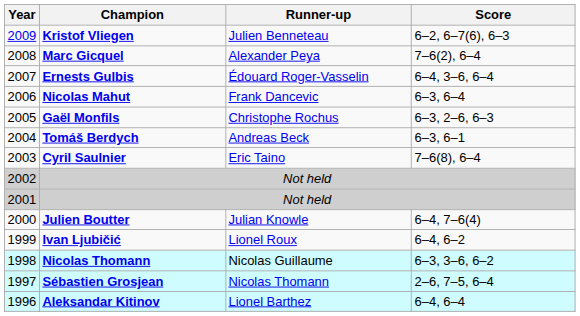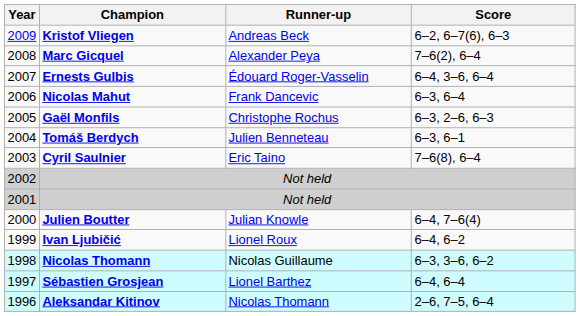 <table class="wikitable" style="font-size:90%">
 <tr>
 <th>Year</th>
 <th width="200">Champion</th>
 <th width="200">Runner-up</th>
 <th width="175">Score</th>
 </tr>
 <tr>
 <td><a href='#'>2009</a></td>
 <td> <strong><a href='#'>Kristof Vliegen</a></strong></td>
-<td> <a href='#'>Julien Benneteau</a></td>
+<td> <a href='#'>Andreas Beck</a></td>
 <td>6–2, 6–7(6), 6–3</td>
 </tr>
 <tr>
 <td>2008</td>
 <td> <strong><a href='#'>Marc Gicquel</a></strong></td>
 <td> <a href='#'>Alexander Peya</a></td>
 <td>7–6(2), 6–4</td>
 </tr>
 <tr>
 <td>2007</td>
 <td> <strong><a href='#'>Ernests Gulbis</a></strong></td>
 <td> <a href='#'>Édouard Roger-Vasselin</a></td>
 <td>6–4, 3–6, 6–4</td>
 </tr>
 <tr>
 <td>2006</td>
 <td> <strong><a href='#'>Nicolas Mahut</a></strong></td>
 <td> <a href='#'>Frank Dancevic</a></td>
 <td>6–3, 6–4</td>
 </tr>
 <tr>
 <td>2005</td>
 <td> <strong><a href='#'>Gaël Monfils</a></strong></td>
 <td> <a href='#'>Christophe Rochus</a></td>
 <td>6–3, 2–6, 6–3</td>
 </tr>
 <tr>
 <td>2004</td>
 <td> <strong><a href='#'>Tomáš Berdych</a></strong></td>
-<td> <a href='#'>Andreas Beck</a></td>
+<td> <a href='#'>Julien Benneteau</a></td>
 <td>6–3, 6–1</td>
 </tr>
 <tr>
 <td>2003</td>
 <td> <strong><a href='#'>Cyril Saulnier</a></strong></td>
 <td> <a href='#'>Eric Taino</a></td>
 <td>7–6(8), 6–4</td>
 </tr>
 <tr>
 <td style="background:#cfcfcf">2002</td>
 <td colspan=3 align=center style="background:#cfcfcf"><em>Not held</em></td>
 </tr>
 <tr>
 <td style="background:#cfcfcf">2001</td>
 <td colspan=3 align=center style="background:#cfcfcf"><em>Not held</em></td>
 </tr>
 <tr>
 <td>2000</td>
 <td> <strong><a href='#'>Julien Boutter</a></strong></td>
 <td> <a href='#'>Julian Knowle</a></td>
 <td>6–4, 7–6(4)</td>
 </tr>
 <tr>
 <td>1999</td>
 <td> <strong><a href='#'>Ivan Ljubičić</a></strong></td>
 <td> <a href='#'>Lionel Roux</a></td>
 <td>6–4, 6–2</td>
 </tr>
 <tr>
 <td bgcolor="CFFCFF">1998</td>
 <td bgcolor="CFFCFF"> <strong><a href='#'>Nicolas Thomann</a></strong></td>
 <td bgcolor="CFFCFF"> Nicolas Guillaume</td>
 <td bgcolor="CFFCFF">6–3, 3–6, 6–2</td>
 </tr>
 <tr>
 <td bgcolor="CFFCFF">1997</td>
 <td bgcolor="CFFCFF"> <strong><a href='#'>Sébastien Grosjean</a></strong></td>
-<td bgcolor="CFFCFF"> <a href='#'>Nicolas Thomann</a></td>
-<td bgcolor="CFFCFF">2–6, 7–5, 6–4</td>
+<td bgcolor="CFFCFF"> <a href='#'>Lionel Barthez</a></td>
+<td bgcolor="CFFCFF">6–4, 6–4</td>
 </tr>
 <tr>
 <td bgcolor="CFFCFF">1996</td>
 <td bgcolor="CFFCFF"> <strong><a href='#'>Aleksandar Kitinov</a></strong></td>
-<td bgcolor="CFFCFF"> <a href='#'>Lionel Barthez</a></td>
-<td bgcolor="CFFCFF">6–4, 6–4</td>
+<td bgcolor="CFFCFF"> <a href='#'>Nicolas Thomann</a></td>
+<td bgcolor="CFFCFF">2–6, 7–5, 6–4</td>
 </tr>
 </table>
